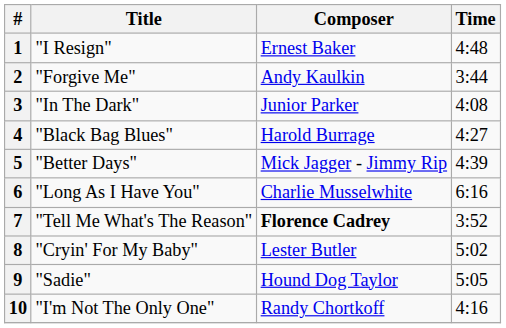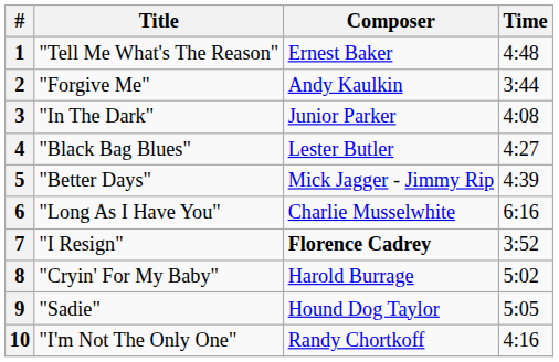 <table class="wikitable plainrowheaders sortable">
 <tr>
 <th scope="col">#</th>
 <th scope="col">Title</th>
 <th scope="col">Composer</th>
 <th scope="col" class="unsortable">Time</th>
 </tr>
 <tr>
 <th scope="row">1</th>
-<td>"I Resign"</td>
+<td>"Tell Me What's The Reason"</td>
 <td><a href='#'>Ernest Baker</a></td>
 <td>4:48</td>
 </tr>
 <tr>
 <th scope="row">2</th>
 <td>"Forgive Me"</td>
 <td><a href='#'>Andy Kaulkin</a></td>
 <td>3:44</td>
 </tr>
 <tr>
 <th scope="row">3</th>
 <td>"In The Dark"</td>
 <td><a href='#'>Junior Parker</a></td>
 <td>4:08</td>
 </tr>
 <tr>
 <th scope="row">4</th>
 <td>"Black Bag Blues"</td>
-<td><a href='#'>Harold Burrage</a></td>
+<td><a href='#'>Lester Butler</a></td>
 <td>4:27</td>
 </tr>
 <tr>
 <th scope="row">5</th>
 <td>"Better Days"</td>
 <td><a href='#'>Mick Jagger</a> - <a href='#'>Jimmy Rip</a></td>
 <td>4:39</td>
 </tr>
 <tr>
 <th scope="row">6</th>
 <td>"Long As I Have You"</td>
 <td><a href='#'>Charlie Musselwhite</a></td>
 <td>6:16</td>
 </tr>
 <tr>
 <th scope="row">7</th>
-<td>"Tell Me What's The Reason"</td>
+<td>"I Resign"</td>
 <td><strong>Florence Cadrey</strong></td>
 <td>3:52</td>
 </tr>
 <tr>
 <th scope="row">8</th>
 <td>"Cryin' For My Baby"</td>
-<td><a href='#'>Lester Butler</a></td>
+<td><a href='#'>Harold Burrage</a></td>
 <td>5:02</td>
 </tr>
 <tr>
 <th scope="row">9</th>
 <td>"Sadie"</td>
 <td><a href='#'>Hound Dog Taylor</a></td>
 <td>5:05</td>
 </tr>
 <tr>
 <th scope="row">10</th>
 <td>"I'm Not The Only One"</td>
 <td><a href='#'>Randy Chortkoff</a></td>
 <td>4:16</td>
 </tr>
 <tr>
 </tr>
 </table>
